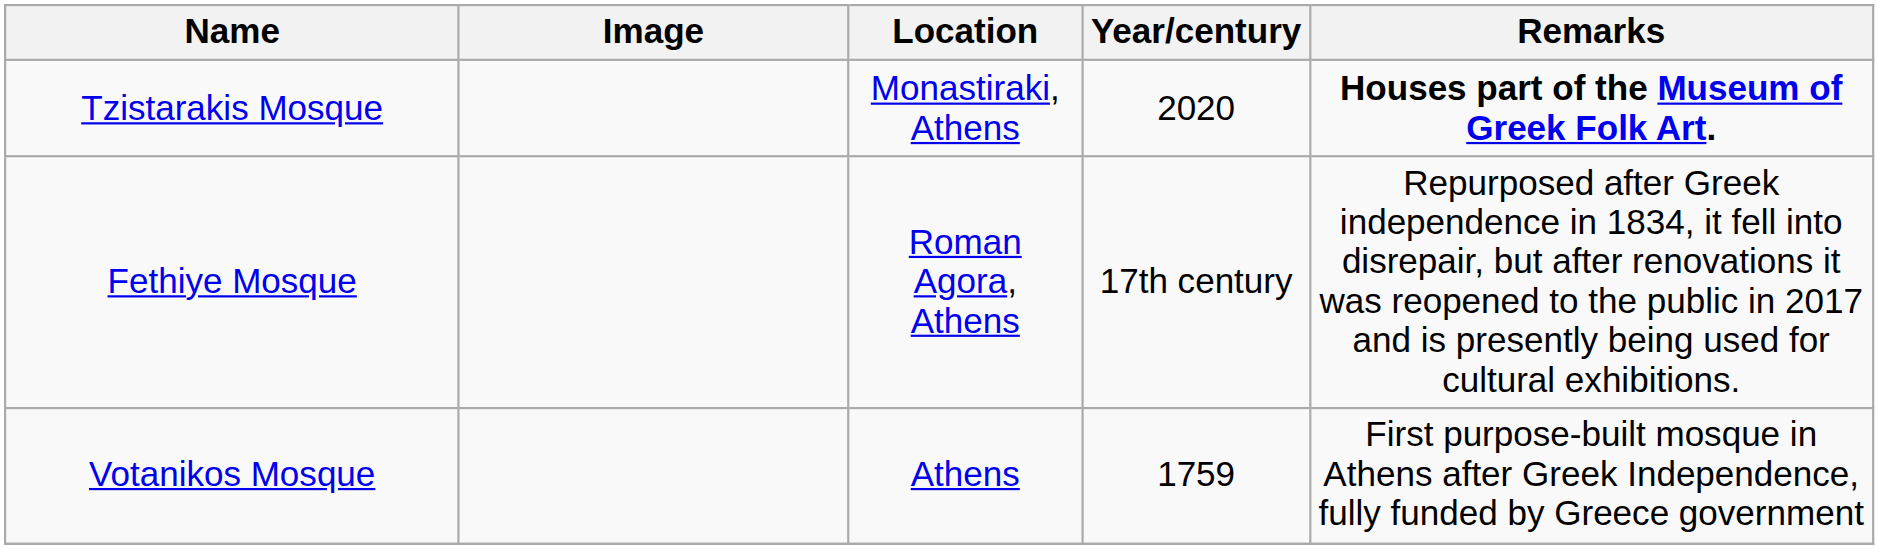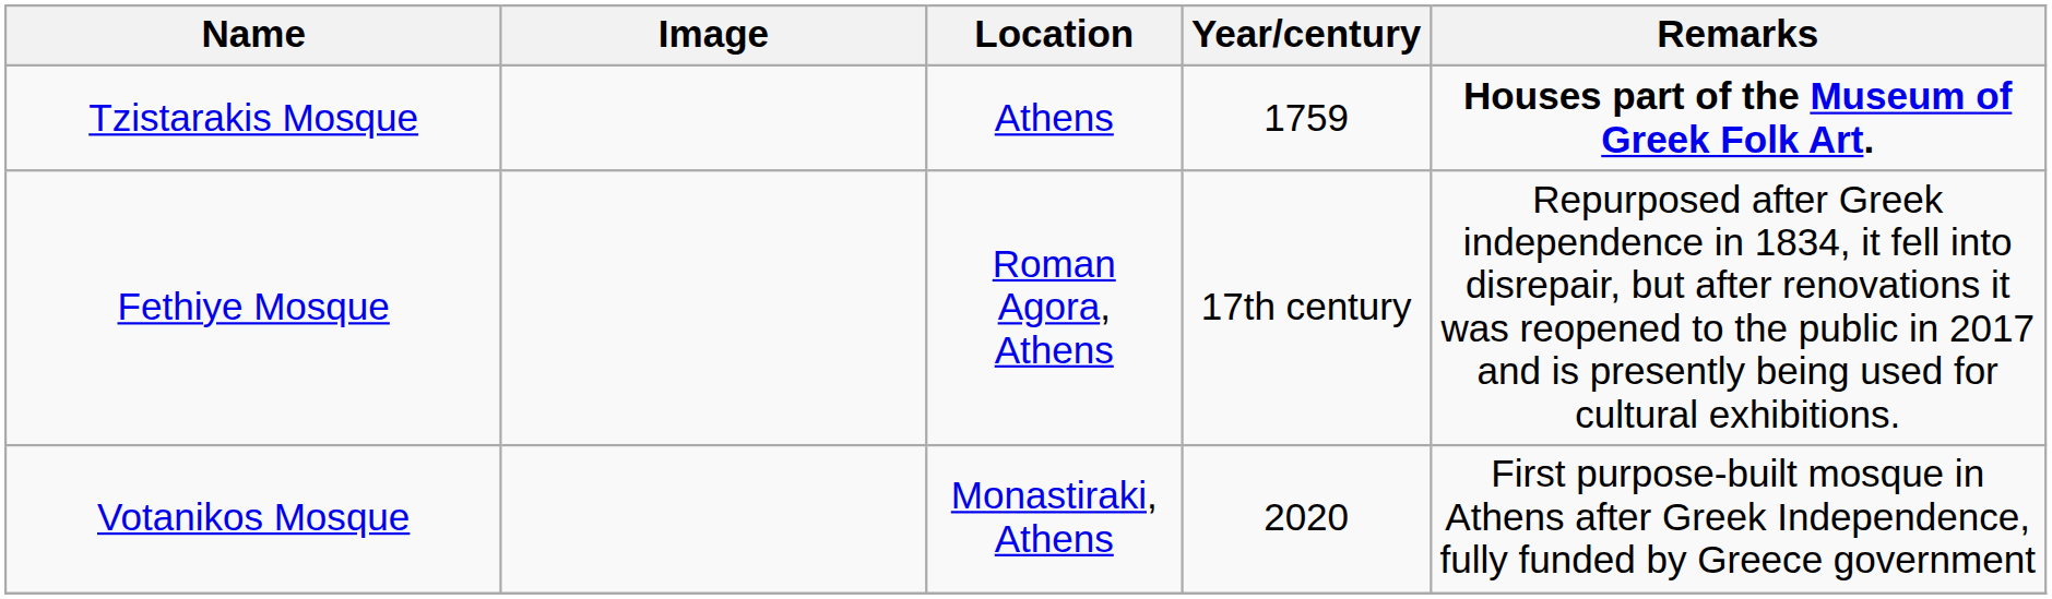 <table class="wikitable sortable" style="text-align:center">
 <tr>
 <th align=left width=200px>Name</th>
 <th align=center width=170px class=unsortable>Image</th>
 <th align=left width=100px>Location</th>
 <th align=left width=050px>Year/century</th>
 <th align=left width=250px class=unsortable>Remarks</th>
 </tr>
 <tr>
 <td><a href='#'>Tzistarakis Mosque</a></td>
 <td></td>
-<td><a href='#'>Monastiraki</a>, <a href='#'>Athens</a></td>
-<td>2020</td>
+<td><a href='#'>Athens</a></td>
+<td>1759</td>
 <td><strong>Houses part of the <a href='#'>Museum of Greek Folk Art</a>.</strong></td>
 </tr>
 <tr>
 <td><a href='#'>Fethiye Mosque</a></td>
 <td></td>
 <td><a href='#'>Roman Agora</a>, <a href='#'>Athens</a></td>
 <td>17th century</td>
 <td>Repurposed after Greek independence in 1834, it fell into disrepair, but after renovations it was reopened to the public in 2017 and is presently being used for cultural exhibitions.</td>
 </tr>
 <tr>
 <td><a href='#'>Votanikos Mosque</a></td>
 <td></td>
-<td><a href='#'>Athens</a></td>
-<td>1759</td>
+<td><a href='#'>Monastiraki</a>, <a href='#'>Athens</a></td>
+<td>2020</td>
 <td>First purpose-built mosque in Athens after Greek Independence, fully funded by Greece government</td>
 </tr>
 <tr>
 </tr>
 </table>
